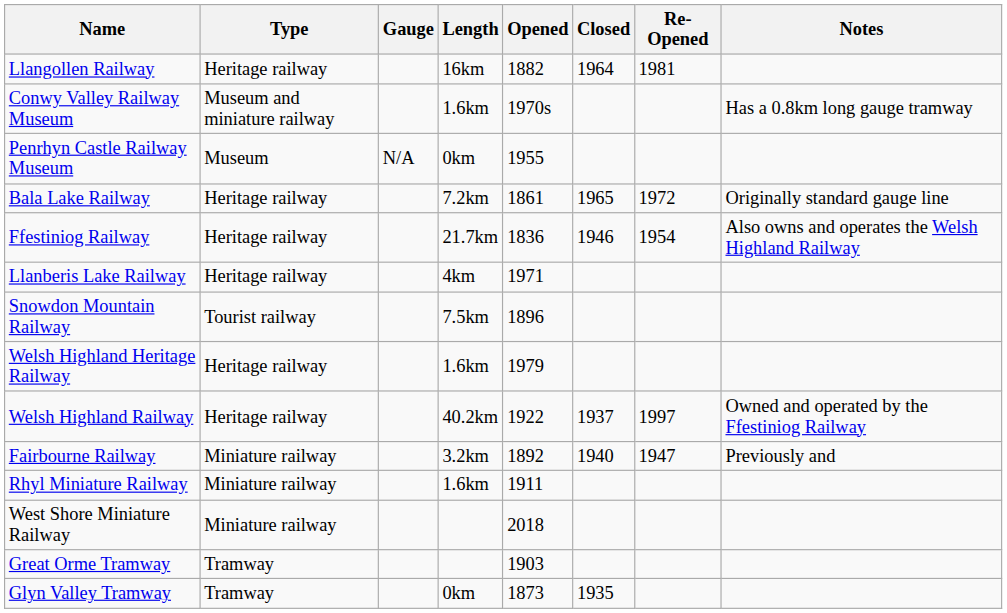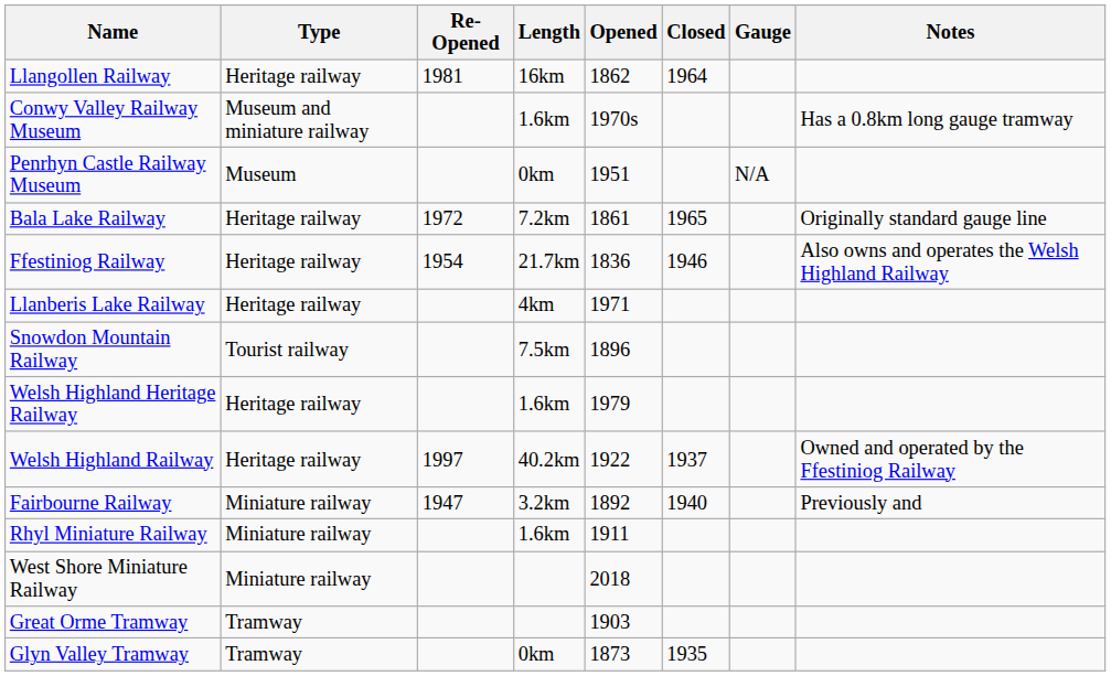 <table class="wikitable sortable mw-collapsible">
 <tr>
 <th>Name</th>
 <th>Type</th>
-<th>Gauge</th>
+<th>Re-Opened</th>
 <th>Length</th>
 <th>Opened</th>
 <th>Closed</th>
-<th>Re-Opened</th>
+<th>Gauge</th>
 <th>Notes</th>
 </tr>
 <tr>
 <td><a href='#'>Llangollen Railway</a></td>
 <td>Heritage railway</td>
+<td>1981</td>
+<td>16km</td>
+<td>1862</td>
+<td>1964</td>
 <td data-sort-value=1435></td>
-<td>16km</td>
-<td>1882</td>
-<td>1964</td>
-<td>1981</td>
 <td></td>
 </tr>
 <tr>
 <td><a href='#'>Conwy Valley Railway Museum</a></td>
 <td>Museum and miniature railway</td>
-<td data-sort-value=184></td>
+<td></td>
 <td>1.6km</td>
 <td>1970s</td>
 <td></td>
-<td></td>
+<td data-sort-value=184></td>
 <td>Has a 0.8km long  gauge tramway</td>
 </tr>
 <tr>
 <td><a href='#'>Penrhyn Castle Railway Museum</a></td>
 <td>Museum</td>
+<td></td>
+<td>0km</td>
+<td>1951</td>
+<td></td>
 <td>N/A</td>
-<td>0km</td>
-<td>1955</td>
-<td></td>
-<td></td>
 <td></td>
 </tr>
 <tr>
 <td><a href='#'>Bala Lake Railway</a></td>
 <td>Heritage railway</td>
-<td data-sort-value=600></td>
+<td>1972</td>
 <td>7.2km</td>
 <td>1861</td>
 <td>1965</td>
-<td>1972</td>
+<td data-sort-value=600></td>
 <td>Originally standard gauge line</td>
 </tr>
 <tr>
 <td><a href='#'>Ffestiniog Railway</a></td>
 <td>Heritage railway</td>
-<td data-sort-value=597></td>
+<td>1954</td>
 <td>21.7km</td>
 <td>1836</td>
 <td>1946</td>
-<td>1954</td>
+<td data-sort-value=597></td>
 <td>Also owns and operates the <a href='#'>Welsh Highland Railway</a></td>
 </tr>
 <tr>
 <td><a href='#'>Llanberis Lake Railway</a></td>
 <td>Heritage railway</td>
-<td data-sort-value=597></td>
+<td></td>
 <td>4km</td>
 <td>1971</td>
 <td></td>
-<td></td>
+<td data-sort-value=597></td>
 <td></td>
 </tr>
 <tr>
 <td><a href='#'>Snowdon Mountain Railway</a></td>
 <td>Tourist railway</td>
-<td data-sort-value=800></td>
+<td></td>
 <td>7.5km</td>
 <td>1896</td>
 <td></td>
-<td></td>
+<td data-sort-value=800></td>
 <td></td>
 </tr>
 <tr>
 <td><a href='#'>Welsh Highland Heritage Railway</a></td>
 <td>Heritage railway</td>
-<td data-sort-value=597></td>
+<td></td>
 <td>1.6km</td>
 <td>1979</td>
 <td></td>
-<td></td>
+<td data-sort-value=597></td>
 <td></td>
 </tr>
 <tr>
 <td><a href='#'>Welsh Highland Railway</a></td>
 <td>Heritage railway</td>
-<td data-sort-value=597></td>
+<td>1997</td>
 <td>40.2km</td>
 <td>1922</td>
 <td>1937</td>
-<td>1997</td>
+<td data-sort-value=597></td>
 <td>Owned and operated by the <a href='#'>Ffestiniog Railway</a></td>
 </tr>
 <tr>
 <td><a href='#'>Fairbourne Railway</a></td>
 <td>Miniature railway</td>
-<td data-sort-value=311></td>
+<td>1947</td>
 <td>3.2km</td>
 <td>1892</td>
 <td>1940</td>
-<td>1947</td>
+<td data-sort-value=311></td>
 <td>Previously  and </td>
 </tr>
 <tr>
 <td><a href='#'>Rhyl Miniature Railway</a></td>
 <td>Miniature railway</td>
-<td data-sort-value=381></td>
+<td></td>
 <td>1.6km</td>
 <td>1911</td>
 <td></td>
-<td></td>
+<td data-sort-value=381></td>
 <td></td>
 </tr>
 <tr>
 <td>West Shore Miniature Railway</td>
 <td>Miniature railway</td>
 <td></td>
 <td></td>
 <td>2018</td>
 <td></td>
 <td></td>
 <td></td>
 </tr>
 <tr>
 <td><a href='#'>Great Orme Tramway</a></td>
 <td>Tramway</td>
-<td data-sort-value=1067></td>
+<td></td>
 <td></td>
 <td>1903</td>
 <td></td>
-<td></td>
+<td data-sort-value=1067></td>
 <td></td>
 </tr>
 <tr>
 <td><a href='#'>Glyn Valley Tramway</a></td>
 <td>Tramway</td>
-<td data-sort-value=724></td>
+<td></td>
 <td>0km</td>
 <td>1873</td>
 <td>1935</td>
-<td></td>
+<td data-sort-value=724></td>
 <td></td>
 </tr>
 </table>
